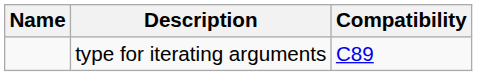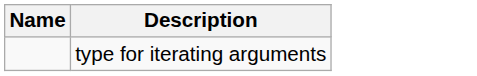 <table class="wikitable">
 <tr>
 <th>Name</th>
 <th>Description</th>
-<th>Compatibility</th>
 </tr>
 <tr>
 <td><code></code></td>
 <td>type for iterating arguments</td>
-<td><a href='#'>C89</a></td>
 </tr>
 </table>
